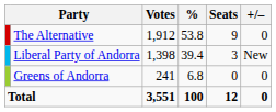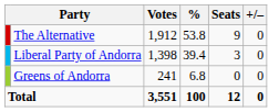 <table class="wikitable">
 <tr>
 <th colspan="2">Party</th>
 <th>Votes</th>
 <th>%</th>
 <th>Seats</th>
 <th>+/–</th>
 </tr>
 <tr>
 <td bgcolor="#d40000"></td>
 <td><a href='#'>The Alternative</a></td>
 <td style="text-align: right;">1,912</td>
 <td style="text-align: right;">53.8</td>
 <td style="text-align: right;">9</td>
 <td style="text-align: right;">0</td>
 </tr>
 <tr>
 <td bgcolor="#00B7EB"></td>
 <td><a href='#'>Liberal Party of Andorra</a></td>
 <td style="text-align: right;">1,398</td>
 <td style="text-align: right;">39.4</td>
 <td style="text-align: right;">3</td>
-<td style="text-align: right;">New</td>
+<td style="text-align: right;">0</td>
 </tr>
 <tr>
 <td bgcolor="#9acd32"></td>
 <td><a href='#'>Greens of Andorra</a></td>
 <td style="text-align: right;">241</td>
 <td style="text-align: right;">6.8</td>
 <td style="text-align: right;">0</td>
 <td style="text-align: right;">0</td>
 </tr>
 <tr>
 <td colspan="2" style="font-weight: bold;">Total</td>
 <td style="text-align: right; font-weight: bold;">3,551</td>
 <td style="text-align: right; font-weight: bold;">100</td>
 <td style="text-align: right; font-weight: bold;">12</td>
 <td style="text-align: right;"><strong>0</strong></td>
 </tr>
 </table>
